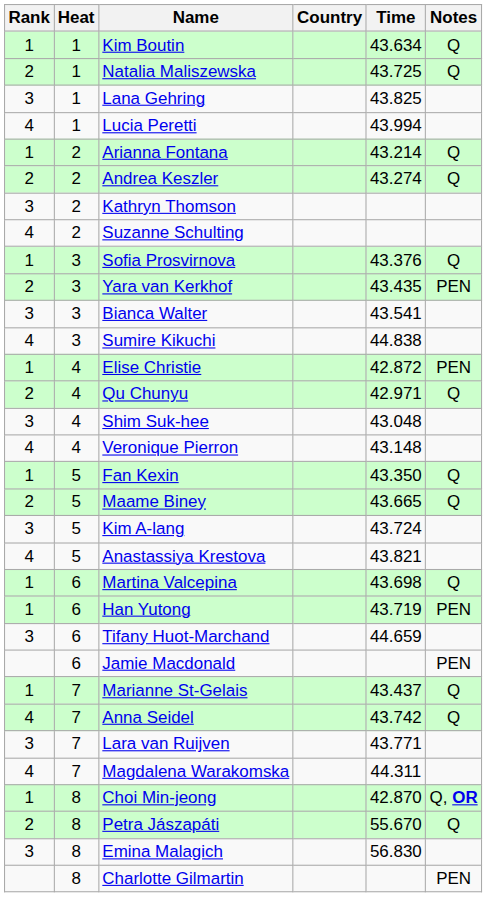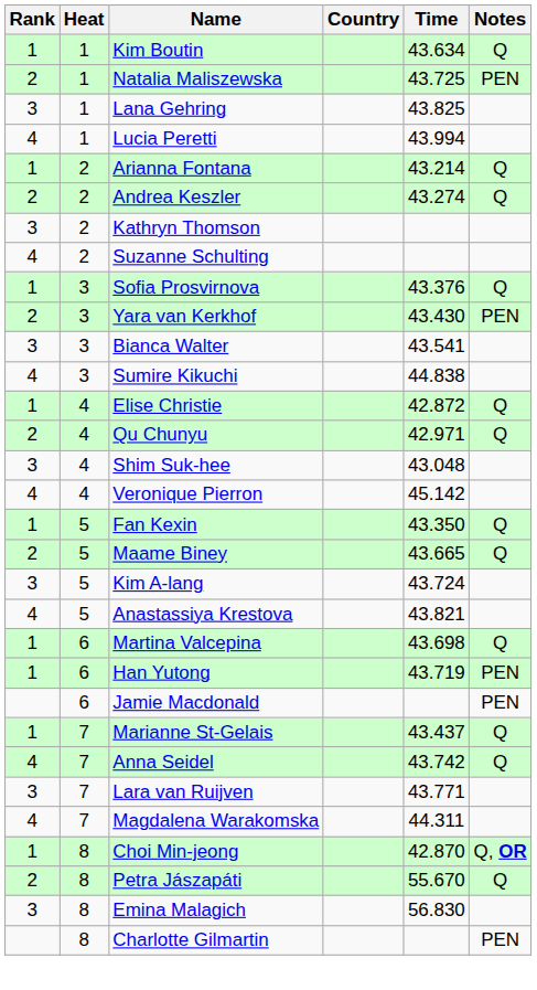 <table class="wikitable sortable" style="text-align:center">
 <tr>
 <th>Rank</th>
 <th>Heat</th>
 <th>Name</th>
 <th>Country</th>
 <th>Time</th>
 <th>Notes</th>
 </tr>
 <tr bgcolor=ccffcc>
 <td>1</td>
 <td>1</td>
 <td align=left><a href='#'>Kim Boutin</a></td>
 <td align=left></td>
 <td>43.634</td>
 <td>Q</td>
 </tr>
 <tr bgcolor=ccffcc>
 <td>2</td>
 <td>1</td>
 <td align=left><a href='#'>Natalia Maliszewska</a></td>
 <td align=left></td>
 <td>43.725</td>
-<td>Q</td>
+<td>PEN</td>
 </tr>
 <tr>
 <td>3</td>
 <td>1</td>
 <td align=left><a href='#'>Lana Gehring</a></td>
 <td align=left></td>
 <td>43.825</td>
 <td></td>
 </tr>
 <tr>
 <td>4</td>
 <td>1</td>
 <td align=left><a href='#'>Lucia Peretti</a></td>
 <td align=left></td>
 <td>43.994</td>
 <td></td>
 </tr>
 <tr bgcolor=ccffcc>
 <td>1</td>
 <td>2</td>
 <td align=left><a href='#'>Arianna Fontana</a></td>
 <td align=left></td>
 <td>43.214</td>
 <td>Q</td>
 </tr>
 <tr bgcolor=ccffcc>
 <td>2</td>
 <td>2</td>
 <td align=left><a href='#'>Andrea Keszler</a></td>
 <td align=left></td>
 <td>43.274</td>
 <td>Q</td>
 </tr>
 <tr>
 <td>3</td>
 <td>2</td>
 <td align=left><a href='#'>Kathryn Thomson</a></td>
 <td align=left></td>
 <td></td>
 <td></td>
 </tr>
 <tr>
 <td>4</td>
 <td>2</td>
 <td align=left><a href='#'>Suzanne Schulting</a></td>
 <td align=left></td>
 <td></td>
 <td></td>
 </tr>
 <tr bgcolor=ccffcc>
 <td>1</td>
 <td>3</td>
 <td align=left><a href='#'>Sofia Prosvirnova</a></td>
 <td align=left></td>
 <td>43.376</td>
 <td>Q</td>
 </tr>
 <tr bgcolor=ccffcc>
 <td>2</td>
 <td>3</td>
 <td align=left><a href='#'>Yara van Kerkhof</a></td>
 <td align=left></td>
-<td>43.435</td>
+<td>43.430</td>
 <td>PEN</td>
 </tr>
 <tr>
 <td>3</td>
 <td>3</td>
 <td align=left><a href='#'>Bianca Walter</a></td>
 <td align=left></td>
 <td>43.541</td>
 <td></td>
 </tr>
 <tr>
 <td>4</td>
 <td>3</td>
 <td align=left><a href='#'>Sumire Kikuchi</a></td>
 <td align=left></td>
 <td>44.838</td>
 <td></td>
 </tr>
 <tr bgcolor=ccffcc>
 <td>1</td>
 <td>4</td>
 <td align=left><a href='#'>Elise Christie</a></td>
 <td align=left></td>
 <td>42.872</td>
-<td>PEN</td>
+<td>Q</td>
 </tr>
 <tr bgcolor=ccffcc>
 <td>2</td>
 <td>4</td>
 <td align=left><a href='#'>Qu Chunyu</a></td>
 <td align=left></td>
 <td>42.971</td>
 <td>Q</td>
 </tr>
 <tr>
 <td>3</td>
 <td>4</td>
 <td align=left><a href='#'>Shim Suk-hee</a></td>
 <td align=left></td>
 <td>43.048</td>
 <td></td>
 </tr>
 <tr>
 <td>4</td>
 <td>4</td>
 <td align=left><a href='#'>Veronique Pierron</a></td>
 <td align=left></td>
-<td>43.148</td>
+<td>45.142</td>
 <td></td>
 </tr>
 <tr bgcolor=ccffcc>
 <td>1</td>
 <td>5</td>
 <td align=left><a href='#'>Fan Kexin</a></td>
 <td align=left></td>
 <td>43.350</td>
 <td>Q</td>
 </tr>
 <tr bgcolor=ccffcc>
 <td>2</td>
 <td>5</td>
 <td align=left><a href='#'>Maame Biney</a></td>
 <td align=left></td>
 <td>43.665</td>
 <td>Q</td>
 </tr>
 <tr>
 <td>3</td>
 <td>5</td>
 <td align=left><a href='#'>Kim A-lang</a></td>
 <td align=left></td>
 <td>43.724</td>
 <td></td>
 </tr>
 <tr>
 <td>4</td>
 <td>5</td>
 <td align=left><a href='#'>Anastassiya Krestova</a></td>
 <td align=left></td>
 <td>43.821</td>
 <td></td>
 </tr>
 <tr bgcolor=ccffcc>
 <td>1</td>
 <td>6</td>
 <td align=left><a href='#'>Martina Valcepina</a></td>
 <td align=left></td>
 <td>43.698</td>
 <td>Q</td>
 </tr>
 <tr bgcolor=ccffcc>
 <td>1</td>
 <td>6</td>
 <td align=left><a href='#'>Han Yutong</a></td>
 <td align=left></td>
 <td>43.719</td>
 <td>PEN</td>
-</tr>
-<tr>
-<td>3</td>
-<td>6</td>
-<td align=left><a href='#'>Tifany Huot-Marchand</a></td>
-<td align=left></td>
-<td>44.659</td>
-<td></td>
 </tr>
 <tr>
 <td></td>
 <td>6</td>
 <td align=left><a href='#'>Jamie Macdonald</a></td>
 <td align=left></td>
 <td></td>
 <td>PEN</td>
 </tr>
 <tr bgcolor=ccffcc>
 <td>1</td>
 <td>7</td>
 <td align=left><a href='#'>Marianne St-Gelais</a></td>
 <td align=left></td>
 <td>43.437</td>
 <td>Q</td>
 </tr>
 <tr bgcolor=ccffcc>
 <td>4</td>
 <td>7</td>
 <td align=left><a href='#'>Anna Seidel</a></td>
 <td align=left></td>
 <td>43.742</td>
 <td>Q</td>
 </tr>
 <tr>
 <td>3</td>
 <td>7</td>
 <td align=left><a href='#'>Lara van Ruijven</a></td>
 <td align=left></td>
 <td>43.771</td>
 <td></td>
 </tr>
 <tr>
 <td>4</td>
 <td>7</td>
 <td align=left><a href='#'>Magdalena Warakomska</a></td>
 <td align=left></td>
 <td>44.311</td>
 <td></td>
 </tr>
 <tr bgcolor=ccffcc>
 <td>1</td>
 <td>8</td>
 <td align=left><a href='#'>Choi Min-jeong</a></td>
 <td align=left></td>
 <td>42.870</td>
 <td>Q, <strong><a href='#'>OR</a></strong></td>
 </tr>
 <tr bgcolor=ccffcc>
 <td>2</td>
 <td>8</td>
 <td align=left><a href='#'>Petra Jászapáti</a></td>
 <td align=left></td>
 <td>55.670</td>
 <td>Q</td>
 </tr>
 <tr>
 <td>3</td>
 <td>8</td>
 <td align=left><a href='#'>Emina Malagich</a></td>
 <td align=left></td>
 <td>56.830</td>
 <td></td>
 </tr>
 <tr>
 <td></td>
 <td>8</td>
 <td align=left><a href='#'>Charlotte Gilmartin</a></td>
 <td align=left></td>
 <td></td>
 <td>PEN</td>
 </tr>
 </table>
